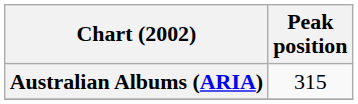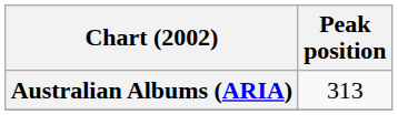 <table class="wikitable sortable plainrowheaders" style="text-align:center">
 <tr>
 <th>Chart (2002)</th>
 <th>Peak<br>position</th>
 </tr>
 <tr>
 <th scope="row">Australian Albums (<a href='#'>ARIA</a>)</th>
-<td>315</td>
+<td>313</td>
 </tr>
 <tr>
 </tr>
 </table>
